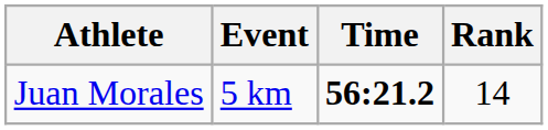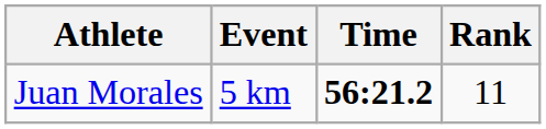 <table class=wikitable style="font-size:90%;">
 <tr>
 <th>Athlete</th>
 <th>Event</th>
 <th>Time</th>
 <th>Rank</th>
 </tr>
 <tr style="text-align:center">
 <td style="text-align:left"><a href='#'>Juan Morales</a></td>
 <td style="text-align:left"><a href='#'>5 km</a></td>
 <td><strong>56:21.2</strong></td>
-<td>14</td>
+<td>11</td>
 </tr>
 </table>
